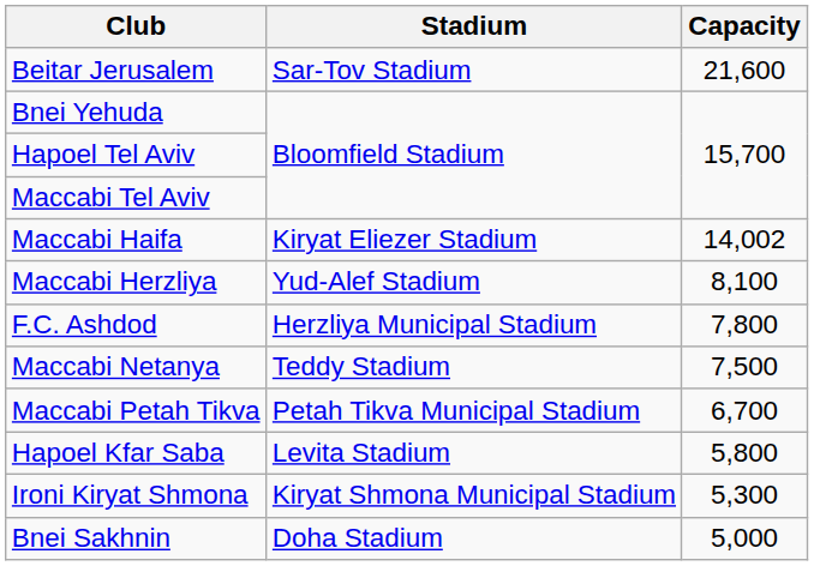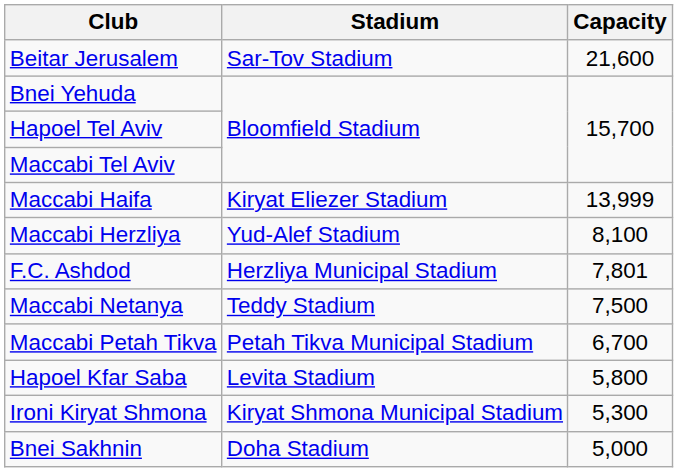 <table class="wikitable sortable">
 <tr>
 <th>Club</th>
 <th>Stadium</th>
 <th>Capacity</th>
 </tr>
 <tr>
 <td><a href='#'>Beitar Jerusalem</a></td>
 <td><a href='#'>Sar-Tov Stadium</a></td>
 <td align="center">21,600</td>
 </tr>
 <tr>
 <td><a href='#'>Bnei Yehuda</a></td>
 <td rowspan="3"><a href='#'>Bloomfield Stadium</a></td>
 <td rowspan="3" align="center">15,700</td>
 </tr>
 <tr>
 <td><a href='#'>Hapoel Tel Aviv</a></td>
 </tr>
 <tr>
 <td><a href='#'>Maccabi Tel Aviv</a></td>
 </tr>
 <tr>
 <td><a href='#'>Maccabi Haifa</a></td>
 <td><a href='#'>Kiryat Eliezer Stadium</a></td>
-<td align="center">14,002</td>
+<td align="center">13,999</td>
 </tr>
 <tr>
 <td><a href='#'>Maccabi Herzliya</a></td>
 <td><a href='#'>Yud-Alef Stadium</a></td>
 <td align="center">8,100</td>
 </tr>
 <tr>
 <td><a href='#'>F.C. Ashdod</a></td>
 <td><a href='#'>Herzliya Municipal Stadium</a></td>
-<td align="center">7,800</td>
+<td align="center">7,801</td>
 </tr>
 <tr>
 <td><a href='#'>Maccabi Netanya</a></td>
 <td><a href='#'>Teddy Stadium</a></td>
 <td align="center">7,500</td>
 </tr>
 <tr>
 <td><a href='#'>Maccabi Petah Tikva</a></td>
 <td><a href='#'>Petah Tikva Municipal Stadium</a></td>
 <td align="center">6,700</td>
 </tr>
 <tr>
 <td><a href='#'>Hapoel Kfar Saba</a></td>
 <td><a href='#'>Levita Stadium</a></td>
 <td align="center">5,800</td>
 </tr>
 <tr>
 <td><a href='#'>Ironi Kiryat Shmona</a></td>
 <td><a href='#'>Kiryat Shmona Municipal Stadium</a></td>
 <td align="center">5,300</td>
 </tr>
 <tr>
 <td><a href='#'>Bnei Sakhnin</a></td>
 <td><a href='#'>Doha Stadium</a></td>
 <td align="center">5,000</td>
 </tr>
 </table>
